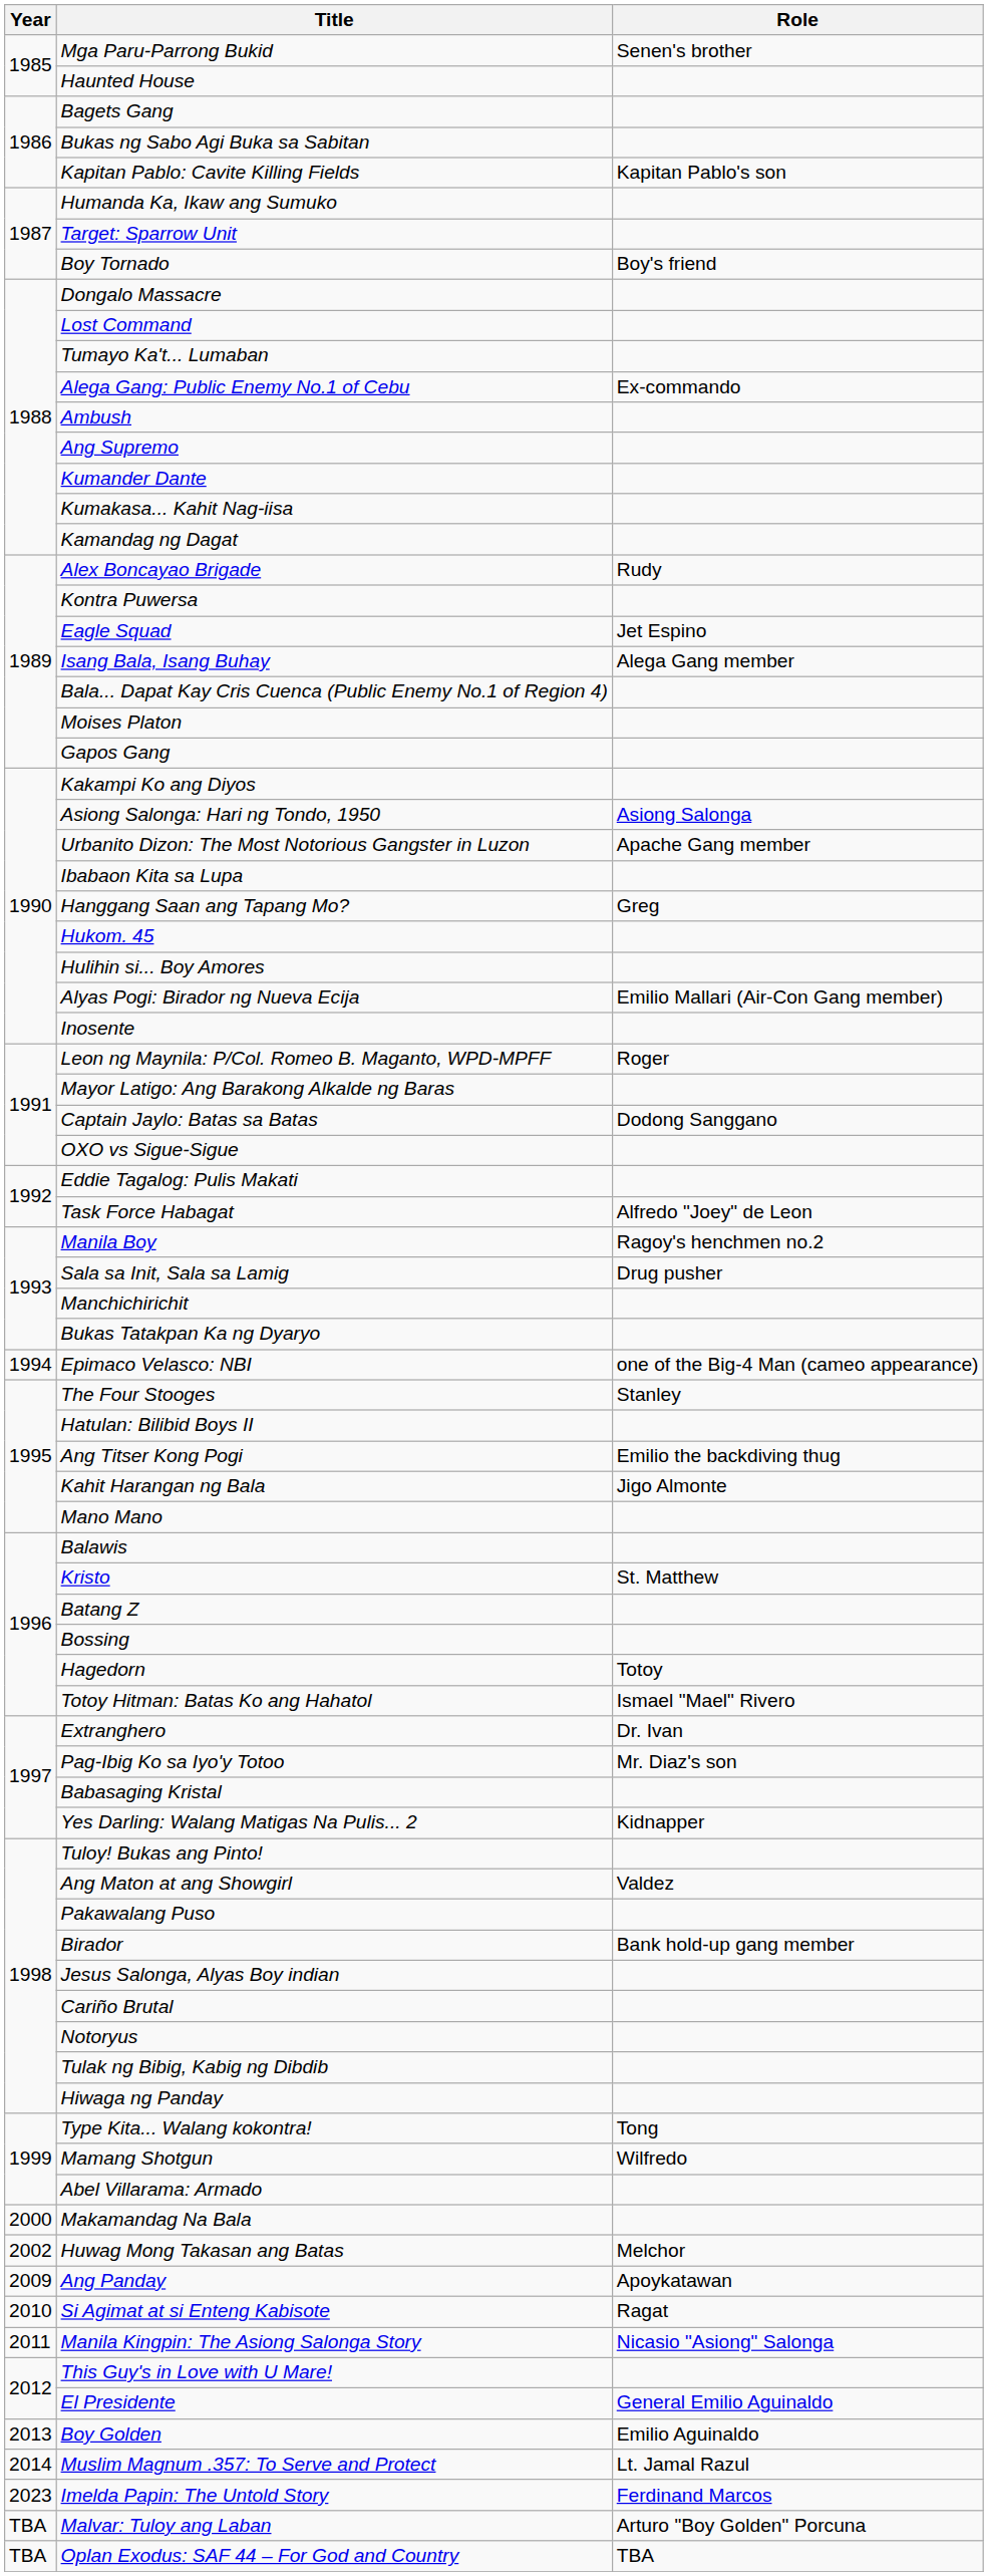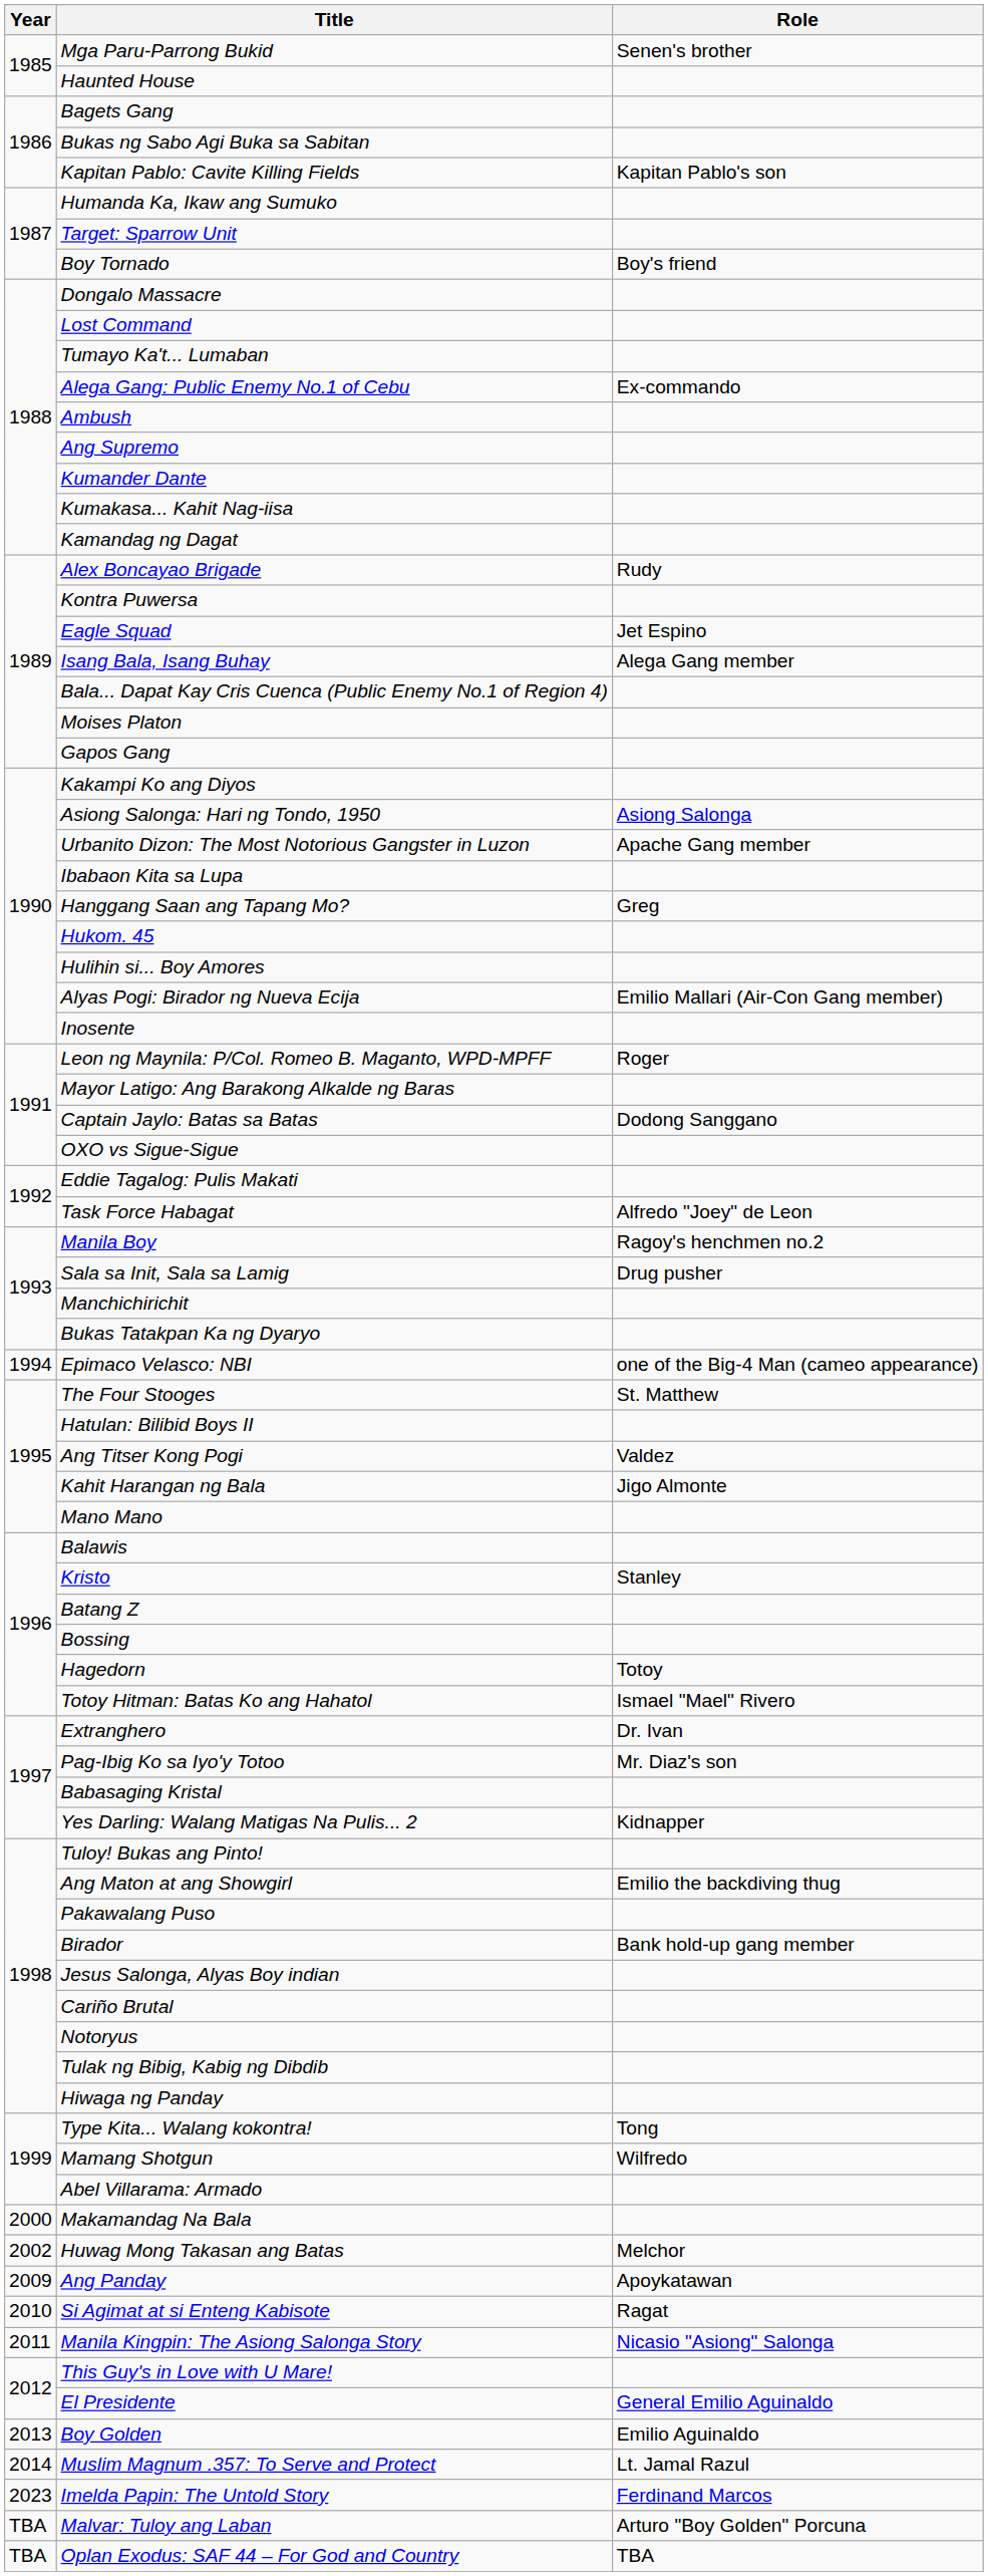 <table class="wikitable table">
 <tr>
 <th>Year</th>
 <th>Title</th>
 <th>Role</th>
 </tr>
 <tr>
 <td rowspan="2">1985</td>
 <td><em>Mga Paru-Parrong Bukid</em></td>
 <td>Senen's brother</td>
 </tr>
 <tr>
 <td><em>Haunted House</em></td>
 <td></td>
 </tr>
 <tr>
 <td rowspan="3">1986</td>
 <td><em>Bagets Gang</em></td>
 <td></td>
 </tr>
 <tr>
 <td><em>Bukas ng Sabo Agi Buka sa Sabitan</em></td>
 <td></td>
 </tr>
 <tr>
 <td><em>Kapitan Pablo: Cavite Killing Fields</em></td>
 <td>Kapitan Pablo's son</td>
 </tr>
 <tr>
 <td rowspan="3">1987</td>
 <td><em>Humanda Ka, Ikaw ang Sumuko</em></td>
 <td></td>
 </tr>
 <tr>
 <td><em><a href='#'>Target: Sparrow Unit</a></em></td>
 <td></td>
 </tr>
 <tr>
 <td><em>Boy Tornado</em></td>
 <td>Boy's friend</td>
 </tr>
 <tr>
 <td rowspan="9">1988</td>
 <td><em>Dongalo Massacre</em></td>
 <td></td>
 </tr>
 <tr>
 <td><em><a href='#'>Lost Command</a></em></td>
 <td></td>
 </tr>
 <tr>
 <td><em>Tumayo Ka't... Lumaban</em></td>
 <td></td>
 </tr>
 <tr>
 <td><em><a href='#'>Alega Gang: Public Enemy No.1 of Cebu</a></em></td>
 <td>Ex-commando</td>
 </tr>
 <tr>
 <td><em><a href='#'>Ambush</a></em></td>
 <td></td>
 </tr>
 <tr>
 <td><em><a href='#'>Ang Supremo</a></em></td>
 <td></td>
 </tr>
 <tr>
 <td><em><a href='#'>Kumander Dante</a></em></td>
 <td></td>
 </tr>
 <tr>
 <td><em>Kumakasa... Kahit Nag-iisa</em></td>
 <td></td>
 </tr>
 <tr>
 <td><em>Kamandag ng Dagat</em></td>
 <td></td>
 </tr>
 <tr>
 <td rowspan="7">1989</td>
 <td><em><a href='#'>Alex Boncayao Brigade</a></em></td>
 <td>Rudy</td>
 </tr>
 <tr>
 <td><em>Kontra Puwersa</em></td>
 <td></td>
 </tr>
 <tr>
 <td><em><a href='#'>Eagle Squad</a></em></td>
 <td>Jet Espino</td>
 </tr>
 <tr>
 <td><em><a href='#'>Isang Bala, Isang Buhay</a></em></td>
 <td>Alega Gang member</td>
 </tr>
 <tr>
 <td><em>Bala... Dapat Kay Cris Cuenca (Public Enemy No.1 of Region 4)</em></td>
 <td></td>
 </tr>
 <tr>
 <td><em>Moises Platon</em></td>
 <td></td>
 </tr>
 <tr>
 <td><em>Gapos Gang</em></td>
 <td></td>
 </tr>
 <tr>
 <td rowspan="9">1990</td>
 <td><em>Kakampi Ko ang Diyos</em></td>
 <td></td>
 </tr>
 <tr>
 <td><em>Asiong Salonga: Hari ng Tondo, 1950</em></td>
 <td><a href='#'>Asiong Salonga</a></td>
 </tr>
 <tr>
 <td><em>Urbanito Dizon: The Most Notorious Gangster in Luzon</em></td>
 <td>Apache Gang member</td>
 </tr>
 <tr>
 <td><em>Ibabaon Kita sa Lupa</em></td>
 <td></td>
 </tr>
 <tr>
 <td><em>Hanggang Saan ang Tapang Mo?</em></td>
 <td>Greg</td>
 </tr>
 <tr>
 <td><em><a href='#'>Hukom. 45</a></em></td>
 <td></td>
 </tr>
 <tr>
 <td><em>Hulihin si... Boy Amores</em></td>
 <td></td>
 </tr>
 <tr>
 <td><em>Alyas Pogi: Birador ng Nueva Ecija</em></td>
 <td>Emilio Mallari (Air-Con Gang member)</td>
 </tr>
 <tr>
 <td><em>Inosente</em></td>
 <td></td>
 </tr>
 <tr>
 <td rowspan="4">1991</td>
 <td><em>Leon ng Maynila: P/Col. Romeo B. Maganto, WPD-MPFF</em></td>
 <td>Roger</td>
 </tr>
 <tr>
 <td><em>Mayor Latigo: Ang Barakong Alkalde ng Baras</em></td>
 <td></td>
 </tr>
 <tr>
 <td><em>Captain Jaylo: Batas sa Batas</em></td>
 <td>Dodong Sanggano</td>
 </tr>
 <tr>
 <td><em>OXO vs Sigue-Sigue</em></td>
 <td></td>
 </tr>
 <tr>
 <td rowspan="2">1992</td>
 <td><em>Eddie Tagalog: Pulis Makati</em></td>
 <td></td>
 </tr>
 <tr>
 <td><em>Task Force Habagat</em></td>
 <td>Alfredo "Joey" de Leon</td>
 </tr>
 <tr>
 <td rowspan="4">1993</td>
 <td><em><a href='#'>Manila Boy</a></em></td>
 <td>Ragoy's henchmen no.2</td>
 </tr>
 <tr>
 <td><em>Sala sa Init, Sala sa Lamig</em></td>
 <td>Drug pusher</td>
 </tr>
 <tr>
 <td><em>Manchichirichit</em></td>
 <td></td>
 </tr>
 <tr>
 <td><em>Bukas Tatakpan Ka ng Dyaryo</em></td>
 <td></td>
 </tr>
 <tr>
 <td>1994</td>
 <td><em>Epimaco Velasco: NBI</em></td>
 <td>one of the Big-4 Man (cameo appearance)</td>
 </tr>
 <tr>
 <td rowspan="5">1995</td>
 <td><em>The Four Stooges</em></td>
-<td>Stanley</td>
+<td>St. Matthew</td>
 </tr>
 <tr>
 <td><em>Hatulan: Bilibid Boys II</em></td>
 <td></td>
 </tr>
 <tr>
 <td><em>Ang Titser Kong Pogi</em></td>
-<td>Emilio the backdiving thug</td>
+<td>Valdez</td>
 </tr>
 <tr>
 <td><em>Kahit Harangan ng Bala</em></td>
 <td>Jigo Almonte</td>
 </tr>
 <tr>
 <td><em>Mano Mano</em></td>
 <td></td>
 </tr>
 <tr>
 <td rowspan="6">1996</td>
 <td><em>Balawis</em></td>
 <td></td>
 </tr>
 <tr>
 <td><em><a href='#'>Kristo</a></em></td>
-<td>St. Matthew</td>
+<td>Stanley</td>
 </tr>
 <tr>
 <td><em>Batang Z</em></td>
 <td></td>
 </tr>
 <tr>
 <td><em>Bossing</em></td>
 <td></td>
 </tr>
 <tr>
 <td><em>Hagedorn</em></td>
 <td>Totoy</td>
 </tr>
 <tr>
 <td><em>Totoy Hitman: Batas Ko ang Hahatol</em></td>
 <td>Ismael "Mael" Rivero</td>
 </tr>
 <tr>
 <td rowspan="4">1997</td>
 <td><em>Extranghero</em></td>
 <td>Dr. Ivan</td>
 </tr>
 <tr>
 <td><em>Pag-Ibig Ko sa Iyo'y Totoo</em></td>
 <td>Mr. Diaz's son</td>
 </tr>
 <tr>
 <td><em>Babasaging Kristal</em></td>
 <td></td>
 </tr>
 <tr>
 <td><em>Yes Darling: Walang Matigas Na Pulis... 2</em></td>
 <td>Kidnapper</td>
 </tr>
 <tr>
 <td rowspan="9">1998</td>
 <td><em>Tuloy! Bukas ang Pinto!</em></td>
 <td></td>
 </tr>
 <tr>
 <td><em>Ang Maton at ang Showgirl</em></td>
-<td>Valdez</td>
+<td>Emilio the backdiving thug</td>
 </tr>
 <tr>
 <td><em>Pakawalang Puso</em></td>
 <td></td>
 </tr>
 <tr>
 <td><em>Birador</em></td>
 <td>Bank hold-up gang member</td>
 </tr>
 <tr>
 <td><em>Jesus Salonga, Alyas Boy indian</em></td>
 <td></td>
 </tr>
 <tr>
 <td><em>Cariño Brutal</em></td>
 <td></td>
 </tr>
 <tr>
 <td><em>Notoryus</em></td>
 <td></td>
 </tr>
 <tr>
 <td><em>Tulak ng Bibig, Kabig ng Dibdib</em></td>
 <td></td>
 </tr>
 <tr>
 <td><em>Hiwaga ng Panday</em></td>
 <td></td>
 </tr>
 <tr>
 <td rowspan="3">1999</td>
 <td><em>Type Kita... Walang kokontra!</em></td>
 <td>Tong</td>
 </tr>
 <tr>
 <td><em>Mamang Shotgun</em></td>
 <td>Wilfredo</td>
 </tr>
 <tr>
 <td><em>Abel Villarama: Armado</em></td>
 <td></td>
 </tr>
 <tr>
 <td>2000</td>
 <td><em>Makamandag Na Bala</em></td>
 <td></td>
 </tr>
 <tr>
 <td>2002</td>
 <td><em>Huwag Mong Takasan ang Batas</em></td>
 <td>Melchor</td>
 </tr>
 <tr>
 <td>2009</td>
 <td><em><a href='#'>Ang Panday</a></em></td>
 <td>Apoykatawan</td>
 </tr>
 <tr>
 <td>2010</td>
 <td><em><a href='#'>Si Agimat at si Enteng Kabisote</a></em></td>
 <td>Ragat</td>
 </tr>
 <tr>
 <td>2011</td>
 <td><em><a href='#'>Manila Kingpin: The Asiong Salonga Story</a></em></td>
 <td><a href='#'>Nicasio "Asiong" Salonga</a></td>
 </tr>
 <tr>
 <td rowspan="2">2012</td>
 <td><em><a href='#'>This Guy's in Love with U Mare!</a></em></td>
 <td></td>
 </tr>
 <tr>
 <td><em><a href='#'>El Presidente</a></em></td>
 <td><a href='#'>General Emilio Aguinaldo</a></td>
 </tr>
 <tr>
 <td>2013</td>
 <td><em><a href='#'>Boy Golden</a></em></td>
 <td>Emilio Aguinaldo</td>
 </tr>
 <tr>
 <td>2014</td>
 <td><em><a href='#'>Muslim Magnum .357: To Serve and Protect</a></em></td>
 <td>Lt. Jamal Razul</td>
 </tr>
 <tr>
 <td>2023</td>
 <td><em><a href='#'>Imelda Papin: The Untold Story</a></em></td>
 <td><a href='#'>Ferdinand Marcos</a></td>
 </tr>
 <tr>
 <td>TBA</td>
 <td><em><a href='#'>Malvar: Tuloy ang Laban</a></em></td>
 <td>Arturo "Boy Golden" Porcuna</td>
 </tr>
 <tr>
 <td>TBA</td>
 <td><em><a href='#'>Oplan Exodus: SAF 44 – For God and Country</a></em></td>
 <td>TBA</td>
 </tr>
 <tr>
 </tr>
 </table>
